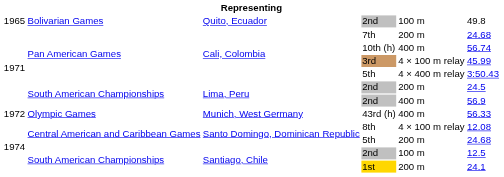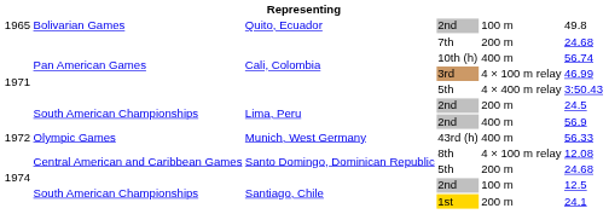 <table>
 <tr>
 <th colspan="6">Representing </th>
 </tr>
 <tr>
 <td>1965</td>
 <td><a href='#'>Bolivarian Games</a></td>
 <td><a href='#'>Quito, Ecuador</a></td>
 <td bgcolor=silver>2nd</td>
 <td>100 m</td>
 <td>49.8</td>
 </tr>
 <tr>
 <td rowspan=6>1971</td>
 <td rowspan=4><a href='#'>Pan American Games</a></td>
 <td rowspan=4><a href='#'>Cali, Colombia</a></td>
 <td>7th</td>
 <td>200 m</td>
 <td><a href='#'>24.68</a></td>
 </tr>
 <tr>
 <td>10th (h)</td>
 <td>400 m</td>
 <td><a href='#'>56.74</a></td>
 </tr>
 <tr>
 <td bgcolor=cc9966>3rd</td>
 <td>4 × 100 m relay</td>
-<td><a href='#'>45.99</a></td>
+<td><a href='#'>46.99</a></td>
 </tr>
 <tr>
 <td>5th</td>
 <td>4 × 400 m relay</td>
 <td><a href='#'>3:50.43</a></td>
 </tr>
 <tr>
 <td rowspan=2><a href='#'>South American Championships</a></td>
 <td rowspan=2><a href='#'>Lima, Peru</a></td>
 <td bgcolor=silver>2nd</td>
 <td>200 m</td>
 <td><a href='#'>24.5</a></td>
 </tr>
 <tr>
 <td bgcolor=silver>2nd</td>
 <td>400 m</td>
 <td><a href='#'>56.9</a></td>
 </tr>
 <tr>
 <td>1972</td>
 <td><a href='#'>Olympic Games</a></td>
 <td><a href='#'>Munich, West Germany</a></td>
 <td>43rd (h)</td>
 <td>400 m</td>
 <td><a href='#'>56.33</a></td>
 </tr>
 <tr>
 <td rowspan=4>1974</td>
 <td rowspan=2><a href='#'>Central American and Caribbean Games</a></td>
 <td rowspan=2><a href='#'>Santo Domingo, Dominican Republic</a></td>
 <td>8th</td>
 <td>4 × 100 m relay</td>
 <td><a href='#'>12.08</a></td>
 </tr>
 <tr>
 <td>5th</td>
 <td>200 m</td>
 <td><a href='#'>24.68</a></td>
 </tr>
 <tr>
 <td rowspan=2><a href='#'>South American Championships</a></td>
 <td rowspan=2><a href='#'>Santiago, Chile</a></td>
 <td bgcolor=silver>2nd</td>
 <td>100 m</td>
 <td><a href='#'>12.5</a></td>
 </tr>
 <tr>
 <td bgcolor=gold>1st</td>
 <td>200 m</td>
 <td><a href='#'>24.1</a></td>
 </tr>
 </table>
